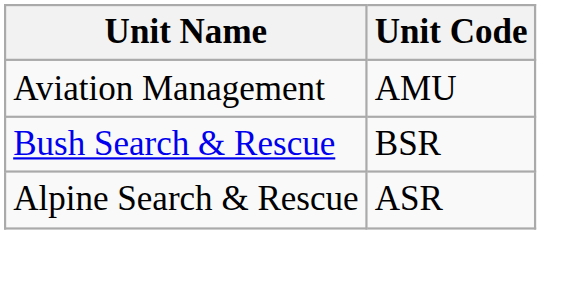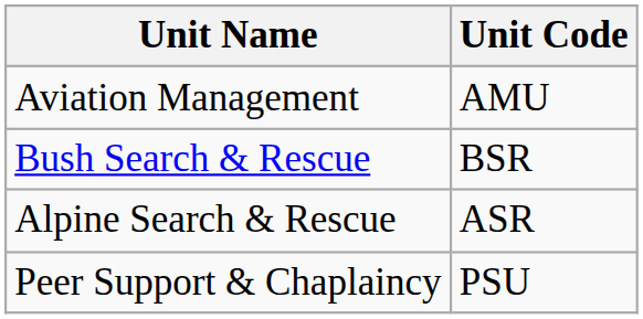 <table class="wikitable">
 <tr>
 <th>Unit Name</th>
 <th>Unit Code</th>
 </tr>
 <tr>
 <td>Aviation Management</td>
 <td>AMU</td>
 </tr>
 <tr>
 <td><a href='#'>Bush Search & Rescue</a></td>
 <td>BSR</td>
 </tr>
 <tr>
 <td>Alpine Search & Rescue</td>
 <td>ASR</td>
 </tr>
+<tr>
+<td>Peer Support & Chaplaincy</td>
+<td>PSU</td>
+</tr>
 </table>
